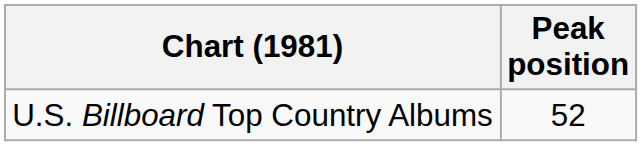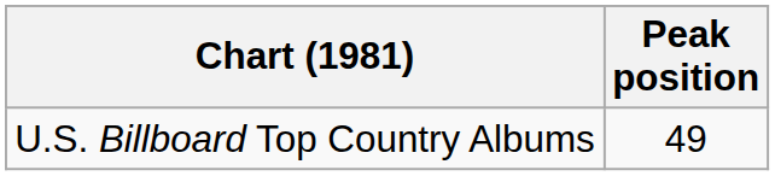 <table class="wikitable">
 <tr>
 <th>Chart (1981)</th>
 <th>Peak<br>position</th>
 </tr>
 <tr>
 <td>U.S. <em>Billboard</em> Top Country Albums</td>
-<td align="center">52</td>
+<td align="center">49</td>
 </tr>
 </table>
